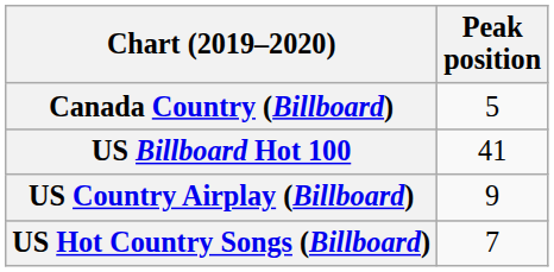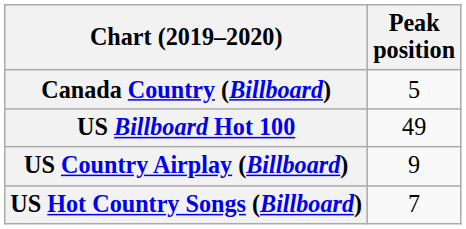 <table class="wikitable sortable plainrowheaders" style="text-align:center">
 <tr>
 <th>Chart (2019–2020)</th>
 <th>Peak<br>position</th>
 </tr>
 <tr>
 <th scope="row">Canada <a href='#'>Country</a> (<em><a href='#'>Billboard</a></em>)</th>
 <td>5</td>
 </tr>
 <tr>
 <th scope="row">US <a href='#'><em>Billboard</em> Hot 100</a></th>
-<td>41</td>
+<td>49</td>
 </tr>
 <tr>
 <th scope="row">US <a href='#'>Country Airplay</a> (<em><a href='#'>Billboard</a></em>)</th>
 <td>9</td>
 </tr>
 <tr>
 <th scope="row">US <a href='#'>Hot Country Songs</a> (<em><a href='#'>Billboard</a></em>)</th>
 <td>7</td>
 </tr>
 </table>
